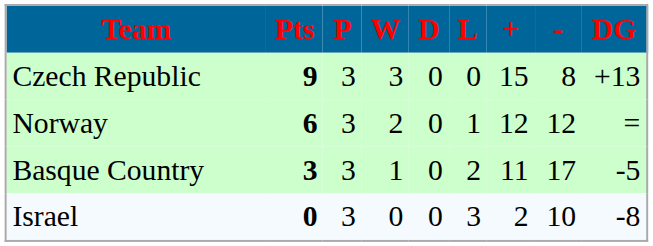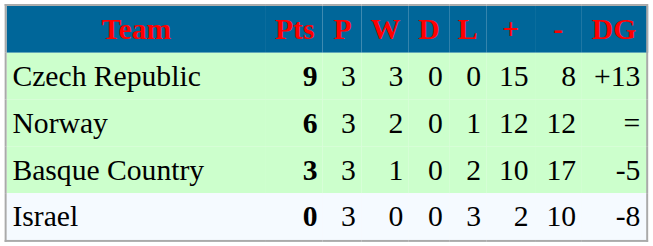 <table align=center cellpadding="3" cellspacing="0" style="background: #f9f9f9; border: 1px #aaa solid; border-collapse: collapse; font-size: 95%;" width=330>
 <tr bgcolor=#006699 style="color:red;">
 <th width=34%>Team</th>
 <th width=5%>Pts</th>
 <th width=5%>P</th>
 <th width=5%>W</th>
 <th width=5%>D</th>
 <th width=5%>L</th>
 <th width=5%>+</th>
 <th width=5%>-</th>
 <th width=5%>DG</th>
 </tr>
 <tr align=right bgcolor=#ccffcc>
 <td align=left> Czech Republic</td>
 <td><strong>9</strong></td>
 <td>3</td>
 <td>3</td>
 <td>0</td>
 <td>0</td>
 <td>15</td>
 <td>8</td>
 <td>+13</td>
 </tr>
 <tr align=right bgcolor=#ccffcc>
 <td align=left> Norway</td>
 <td><strong>6</strong></td>
 <td>3</td>
 <td>2</td>
 <td>0</td>
 <td>1</td>
 <td>12</td>
 <td>12</td>
 <td>=</td>
 </tr>
 <tr align=right bgcolor=#ccffcc>
 <td align=left> Basque Country</td>
 <td><strong>3</strong></td>
 <td>3</td>
 <td>1</td>
 <td>0</td>
 <td>2</td>
-<td>11</td>
+<td>10</td>
 <td>17</td>
 <td>-5</td>
 </tr>
 <tr align=right bgcolor=#f5faff>
 <td align=left> Israel</td>
 <td><strong>0</strong></td>
 <td>3</td>
 <td>0</td>
 <td>0</td>
 <td>3</td>
 <td>2</td>
 <td>10</td>
 <td>-8</td>
 </tr>
 </table>
